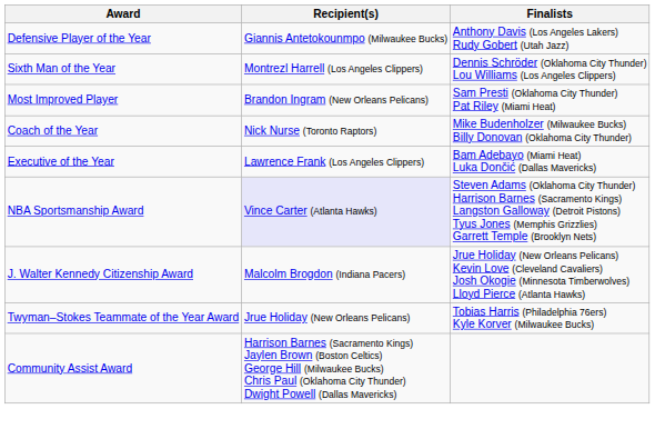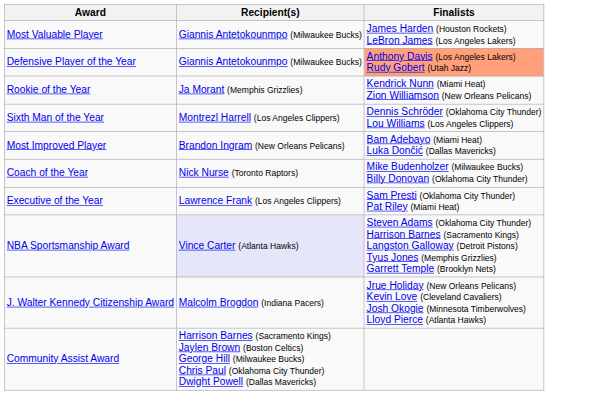 <table class="wikitable">
 <tr>
 <th>Award</th>
 <th>Recipient(s)</th>
 <th>Finalists</th>
 </tr>
 <tr>
+<td><a href='#'>Most Valuable Player</a></td>
+<td><a href='#'>Giannis Antetokounmpo</a> <small>(Milwaukee Bucks)</small></td>
+<td><a href='#'>James Harden</a> <small>(Houston Rockets)</small><br><a href='#'>LeBron James</a> <small>(Los Angeles Lakers)</small></td>
+</tr>
+<tr>
 <td><a href='#'>Defensive Player of the Year</a></td>
 <td><a href='#'>Giannis Antetokounmpo</a> <small>(Milwaukee Bucks)</small></td>
-<td><a href='#'>Anthony Davis</a> <small>(Los Angeles Lakers)</small><br><a href='#'>Rudy Gobert</a> <small>(Utah Jazz)</small></td>
+<td style="background: lightsalmon;"><a href='#'>Anthony Davis</a> <small>(Los Angeles Lakers)</small><br><a href='#'>Rudy Gobert</a> <small>(Utah Jazz)</small></td>
+</tr>
+<tr>
+<td><a href='#'>Rookie of the Year</a></td>
+<td><a href='#'>Ja Morant</a> <small>(Memphis Grizzlies)</small></td>
+<td><a href='#'>Kendrick Nunn</a> <small>(Miami Heat)</small><br><a href='#'>Zion Williamson</a> <small>(New Orleans Pelicans)</small></td>
 </tr>
 <tr>
 <td><a href='#'>Sixth Man of the Year</a></td>
 <td><a href='#'>Montrezl Harrell</a> <small>(Los Angeles Clippers)</small></td>
 <td><a href='#'>Dennis Schröder</a> <small>(Oklahoma City Thunder)</small><br><a href='#'>Lou Williams</a> <small>(Los Angeles Clippers)</small></td>
 </tr>
 <tr>
 <td><a href='#'>Most Improved Player</a></td>
 <td><a href='#'>Brandon Ingram</a> <small>(New Orleans Pelicans)</small></td>
-<td><a href='#'>Sam Presti</a> <small>(Oklahoma City Thunder)</small><br><a href='#'>Pat Riley</a> <small>(Miami Heat)</small></td>
+<td><a href='#'>Bam Adebayo</a> <small>(Miami Heat)</small><br><a href='#'>Luka Dončić</a> <small>(Dallas Mavericks)</small></td>
 </tr>
 <tr>
 <td><a href='#'>Coach of the Year</a></td>
 <td><a href='#'>Nick Nurse</a> <small>(Toronto Raptors)</small></td>
 <td><a href='#'>Mike Budenholzer</a> <small>(Milwaukee Bucks)</small><br><a href='#'>Billy Donovan</a> <small>(Oklahoma City Thunder)</small></td>
 </tr>
 <tr>
 <td><a href='#'>Executive of the Year</a></td>
 <td><a href='#'>Lawrence Frank</a> <small>(Los Angeles Clippers)</small></td>
-<td><a href='#'>Bam Adebayo</a> <small>(Miami Heat)</small><br><a href='#'>Luka Dončić</a> <small>(Dallas Mavericks)</small></td>
+<td><a href='#'>Sam Presti</a> <small>(Oklahoma City Thunder)</small><br><a href='#'>Pat Riley</a> <small>(Miami Heat)</small></td>
 </tr>
 <tr>
 <td><a href='#'>NBA Sportsmanship Award</a></td>
 <td style="background: lavender;"><a href='#'>Vince Carter</a> <small>(Atlanta Hawks)</small></td>
 <td><a href='#'>Steven Adams</a> <small>(Oklahoma City Thunder)</small><br><a href='#'>Harrison Barnes</a> <small>(Sacramento Kings)</small><br><a href='#'>Langston Galloway</a> <small>(Detroit Pistons)</small><br><a href='#'>Tyus Jones</a> <small>(Memphis Grizzlies)</small><br><a href='#'>Garrett Temple</a> <small>(Brooklyn Nets)</small></td>
 </tr>
 <tr>
 <td><a href='#'>J. Walter Kennedy Citizenship Award</a></td>
 <td><a href='#'>Malcolm Brogdon</a> <small>(Indiana Pacers)</small></td>
 <td><a href='#'>Jrue Holiday</a> <small>(New Orleans Pelicans)</small><br><a href='#'>Kevin Love</a> <small>(Cleveland Cavaliers)</small><br><a href='#'>Josh Okogie</a> <small>(Minnesota Timberwolves)</small><br><a href='#'>Lloyd Pierce</a> <small>(Atlanta Hawks)</small></td>
 </tr>
 <tr>
-<td><a href='#'>Twyman–Stokes Teammate of the Year Award</a></td>
-<td><a href='#'>Jrue Holiday</a> <small>(New Orleans Pelicans)</small></td>
-<td><a href='#'>Tobias Harris</a> <small>(Philadelphia 76ers)</small><br><a href='#'>Kyle Korver</a> <small>(Milwaukee Bucks)</small></td>
-</tr>
-<tr>
 <td><a href='#'>Community Assist Award</a></td>
 <td><a href='#'>Harrison Barnes</a> <small>(Sacramento Kings)</small><br><a href='#'>Jaylen Brown</a> <small>(Boston Celtics)</small><br><a href='#'>George Hill</a> <small>(Milwaukee Bucks)</small><br><a href='#'>Chris Paul</a> <small>(Oklahoma City Thunder)</small><br><a href='#'>Dwight Powell</a> <small>(Dallas Mavericks)</small></td>
 <td></td>
 </tr>
 </table>
